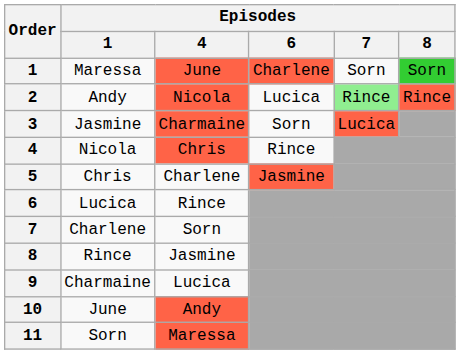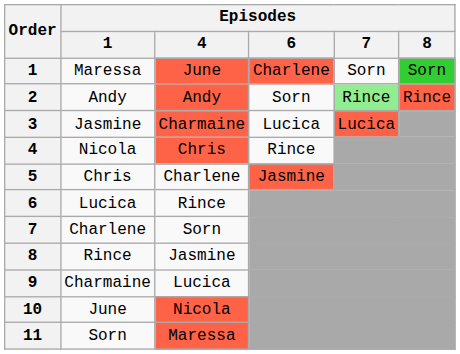 <table class="wikitable" style="text-align:center; font-size:92%">
 <tr>
 <th rowspan=2>Order</th>
 <th colspan="14">Episodes</th>
 </tr>
 <tr>
 <th>1</th>
 <th>4</th>
 <th>6</th>
 <th>7</th>
 <th>8</th>
 </tr>
 <tr>
 <th>1</th>
 <td>Maressa</td>
 <td bgcolor="tomato">June</td>
 <td bgcolor="tomato">Charlene</td>
 <td>Sorn</td>
 <td bgcolor=limegreen>Sorn</td>
 </tr>
 <tr>
 <th>2</th>
 <td>Andy</td>
-<td bgcolor="tomato">Nicola</td>
-<td>Lucica</td>
+<td bgcolor="tomato">Andy</td>
+<td>Sorn</td>
 <td style="background: lightgreen;">Rince</td>
 <td bgcolor="tomato">Rince</td>
 </tr>
 <tr>
 <th>3</th>
 <td>Jasmine</td>
 <td bgcolor="tomato">Charmaine</td>
-<td>Sorn</td>
+<td>Lucica</td>
 <td bgcolor="tomato">Lucica</td>
 <td colspan="16" style="background:darkgrey;"></td>
 </tr>
 <tr>
 <th>4</th>
 <td>Nicola</td>
 <td bgcolor="tomato">Chris</td>
 <td>Rince</td>
 <td colspan="16" style="background:darkgrey;"></td>
 </tr>
 <tr>
 <th>5</th>
 <td>Chris</td>
 <td>Charlene</td>
 <td bgcolor="tomato">Jasmine</td>
 <td colspan="16" style="background:darkgrey;"></td>
 </tr>
 <tr>
 <th>6</th>
 <td>Lucica</td>
 <td>Rince</td>
 <td colspan="16" style="background:darkgrey;"></td>
 </tr>
 <tr>
 <th>7</th>
 <td>Charlene</td>
 <td>Sorn</td>
 <td colspan="16" style="background:darkgrey;"></td>
 </tr>
 <tr>
 <th>8</th>
 <td>Rince</td>
 <td>Jasmine</td>
 <td colspan="16" style="background:darkgrey;"></td>
 </tr>
 <tr>
 <th>9</th>
 <td>Charmaine</td>
 <td>Lucica</td>
 <td colspan="16" style="background:darkgrey;"></td>
 </tr>
 <tr>
 <th>10</th>
 <td>June</td>
-<td bgcolor="tomato">Andy</td>
+<td bgcolor="tomato">Nicola</td>
 <td colspan="16" style="background:darkgrey;"></td>
 </tr>
 <tr>
 <th>11</th>
 <td>Sorn</td>
 <td bgcolor="tomato">Maressa</td>
 <td colspan="16" style="background:darkgrey;"></td>
 </tr>
 </table>
